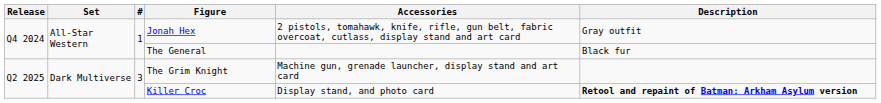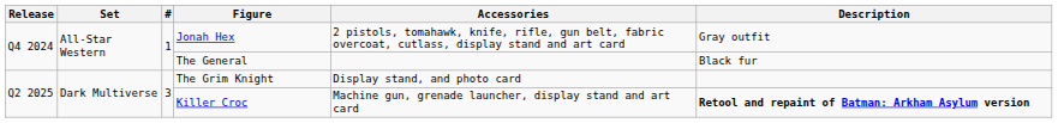 <table class="wikitable" style="width:100%;">
 <tr>
 <th width=5%>Release</th>
 <th width=10%><strong>Set</strong></th>
 <th width=1%!scope="col">#</th>
 <th width=15%><strong>Figure</strong></th>
 <th width=35%><strong>Accessories</strong></th>
 <th width=35%><strong>Description</strong></th>
 </tr>
 <tr>
 <td rowspan=2>Q4 2024</td>
 <td rowspan=2>All-Star Western</td>
 <td rowspan=2>1</td>
 <td><a href='#'>Jonah Hex</a></td>
 <td>2 pistols, tomahawk, knife, rifle, gun belt, fabric overcoat, cutlass, display stand and art card</td>
 <td>Gray outfit</td>
 </tr>
 <tr>
 <td>The General</td>
 <td></td>
 <td>Black fur</td>
 </tr>
 <tr>
 <td rowspan=2>Q2 2025</td>
 <td rowspan=2>Dark Multiverse</td>
 <td rowspan=2>3</td>
 <td>The Grim Knight</td>
-<td>Machine gun, grenade launcher, display stand and art card</td>
+<td>Display stand, and photo card</td>
 <td></td>
 </tr>
 <tr>
 <td><a href='#'>Killer Croc</a></td>
-<td>Display stand, and photo card</td>
+<td>Machine gun, grenade launcher, display stand and art card</td>
 <td><strong>Retool and repaint of <a href='#'>Batman: Arkham Asylum</a> version</strong></td>
 </tr>
 </table>
